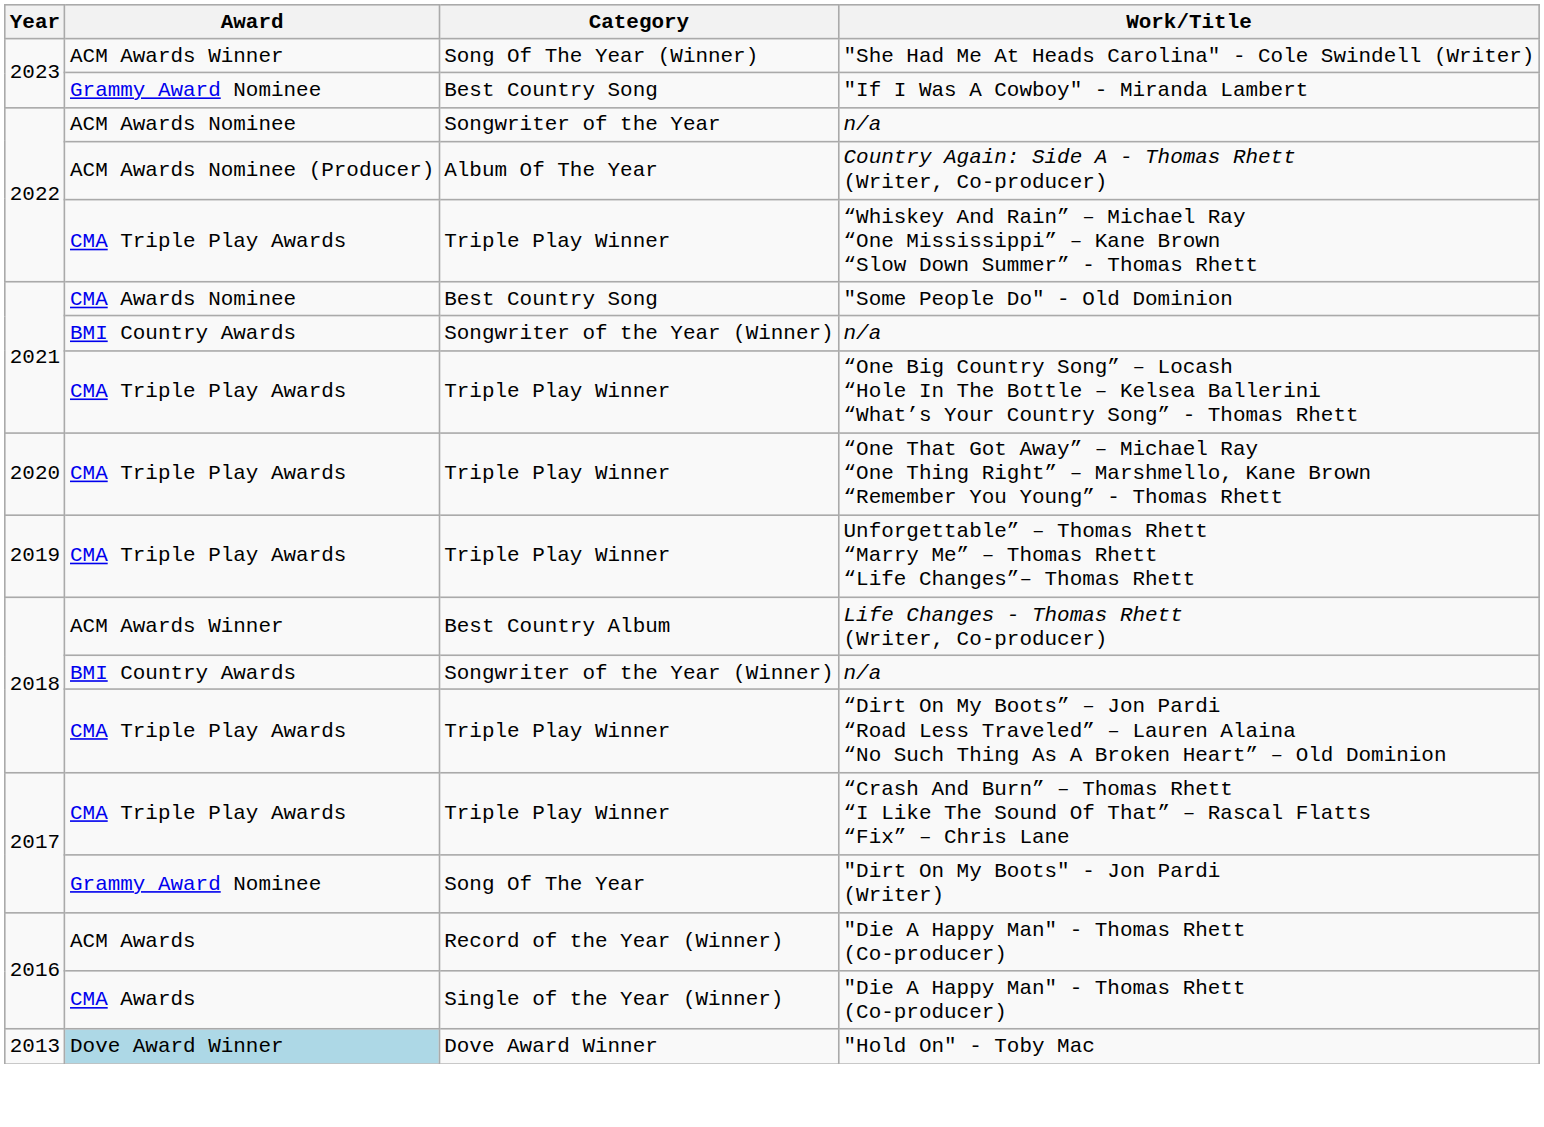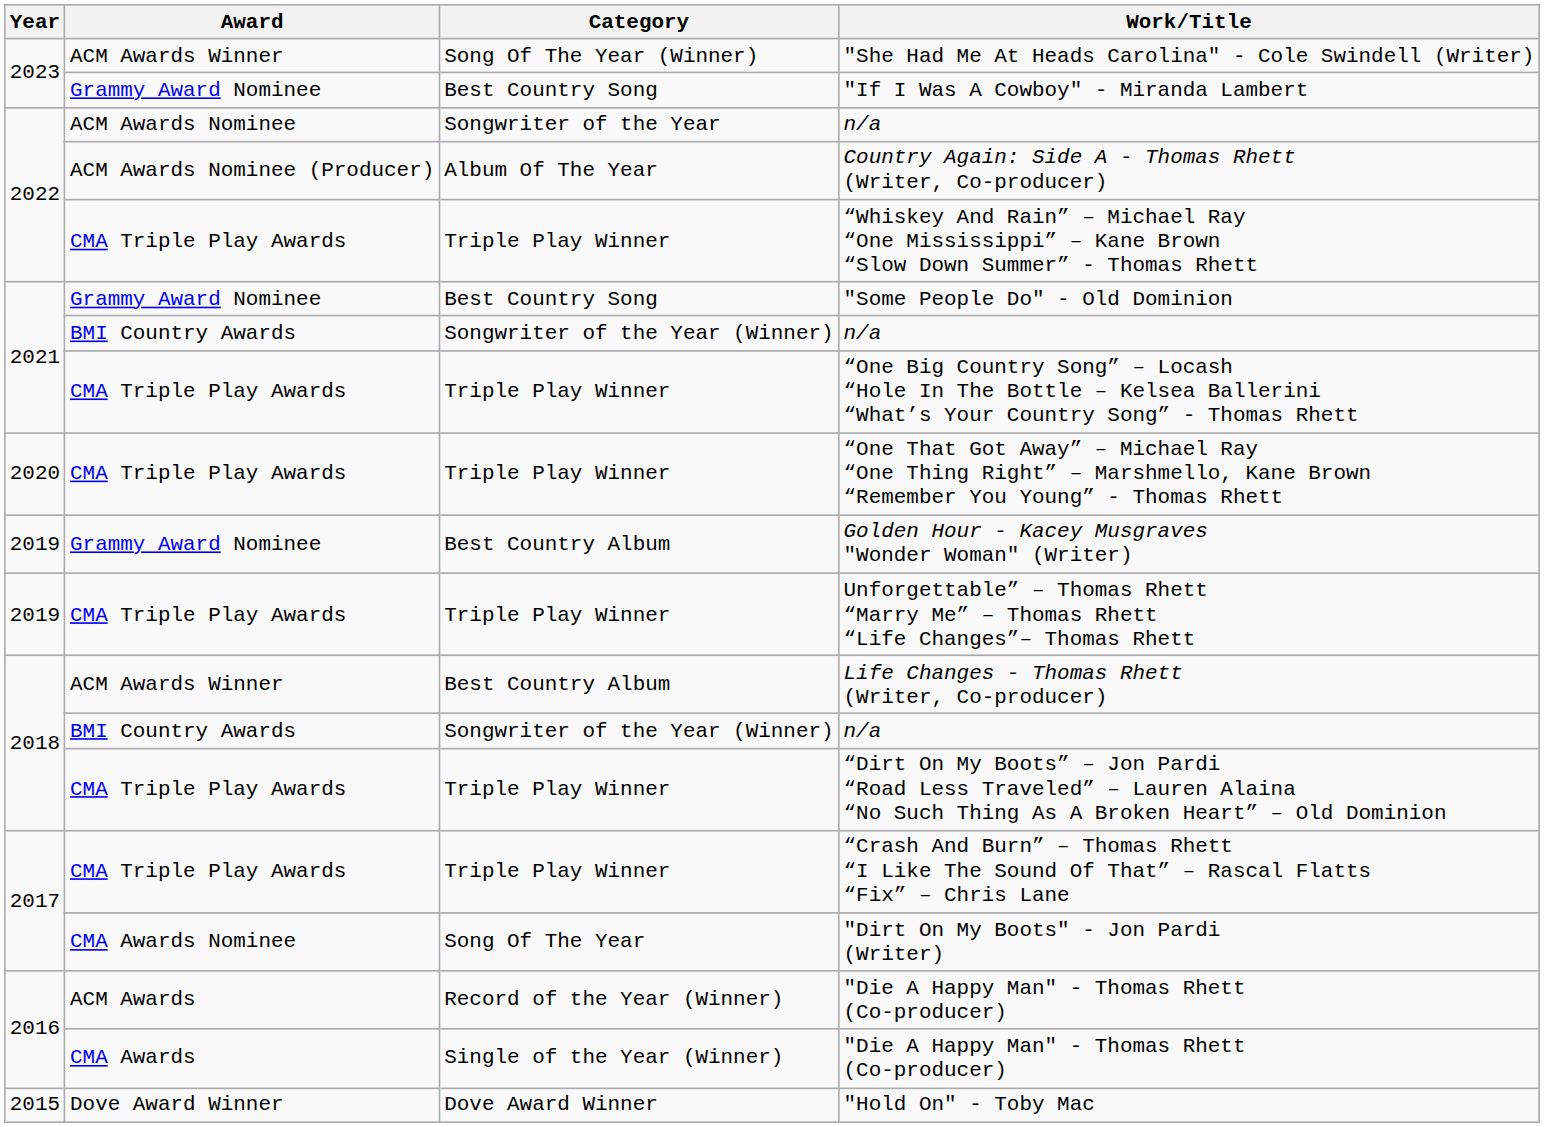 <table class="wikitable">
 <tr>
 <th>Year</th>
 <th>Award</th>
 <th>Category</th>
 <th>Work/Title</th>
 </tr>
 <tr>
 <td rowspan="2">2023</td>
 <td>ACM Awards Winner</td>
 <td>Song Of The Year (Winner)</td>
 <td>"She Had Me At Heads Carolina" - Cole Swindell (Writer)</td>
 </tr>
 <tr>
 <td><a href='#'>Grammy Award</a> Nominee</td>
 <td>Best Country Song</td>
 <td>"If I Was A Cowboy" - Miranda Lambert</td>
 </tr>
 <tr>
 <td rowspan="3">2022</td>
 <td>ACM Awards Nominee</td>
 <td>Songwriter of the Year</td>
 <td><em>n/a</em></td>
 </tr>
 <tr>
 <td>ACM Awards Nominee (Producer)</td>
 <td>Album Of The Year</td>
 <td><em>Country Again: Side A - Thomas Rhett</em><br>(Writer, Co-producer)</td>
 </tr>
 <tr>
 <td><a href='#'>CMA</a> Triple Play Awards</td>
 <td>Triple Play Winner</td>
 <td>“Whiskey And Rain” – Michael Ray<br>“One Mississippi” – Kane Brown<br>“Slow Down Summer” - Thomas Rhett</td>
 </tr>
 <tr>
 <td rowspan="3">2021</td>
-<td><a href='#'>CMA</a> Awards Nominee</td>
+<td><a href='#'>Grammy Award</a> Nominee</td>
 <td>Best Country Song</td>
 <td>"Some People Do" - Old Dominion</td>
 </tr>
 <tr>
 <td><a href='#'>BMI</a> Country Awards</td>
 <td>Songwriter of the Year (Winner)</td>
 <td><em>n/a</em></td>
 </tr>
 <tr>
 <td><a href='#'>CMA</a> Triple Play Awards</td>
 <td>Triple Play Winner</td>
 <td>“One Big Country Song” – Locash<br>“Hole In The Bottle – Kelsea Ballerini<br>“What’s Your Country Song” - Thomas Rhett</td>
 </tr>
 <tr>
 <td>2020</td>
 <td><a href='#'>CMA</a> Triple Play Awards</td>
 <td>Triple Play Winner</td>
 <td>“One That Got Away” – Michael Ray<br>“One Thing Right” – Marshmello, Kane Brown<br>“Remember You Young” - Thomas Rhett</td>
+</tr>
+<tr>
+<td>2019</td>
+<td><a href='#'>Grammy Award</a> Nominee </td>
+<td>Best Country Album</td>
+<td><em>Golden Hour - Kacey Musgraves</em><br>"Wonder Woman" (Writer)</td>
 </tr>
 <tr>
 <td>2019</td>
 <td><a href='#'>CMA</a> Triple Play Awards</td>
 <td>Triple Play Winner</td>
 <td>Unforgettable” – Thomas Rhett<br>“Marry Me” – Thomas Rhett<br>“Life Changes”– Thomas Rhett</td>
 </tr>
 <tr>
 <td rowspan="3">2018</td>
 <td>ACM Awards Winner</td>
 <td>Best Country Album</td>
 <td><em>Life Changes - Thomas Rhett</em><br>(Writer, Co-producer)</td>
 </tr>
 <tr>
 <td><a href='#'>BMI</a> Country Awards </td>
 <td>Songwriter of the Year (Winner)</td>
 <td><em>n/a</em></td>
 </tr>
 <tr>
 <td><a href='#'>CMA</a> Triple Play Awards </td>
 <td>Triple Play Winner</td>
 <td>“Dirt On My Boots” – Jon Pardi<br>“Road Less Traveled” – Lauren Alaina<br>“No Such Thing As A Broken Heart” – Old Dominion</td>
 </tr>
 <tr>
 <td rowspan="2">2017</td>
 <td><a href='#'>CMA</a> Triple Play Awards </td>
 <td>Triple Play Winner</td>
 <td>“Crash And Burn” – Thomas Rhett<br>“I Like The Sound Of That” – Rascal Flatts<br>“Fix” – Chris Lane</td>
 </tr>
 <tr>
-<td><a href='#'>Grammy Award</a> Nominee</td>
+<td><a href='#'>CMA</a> Awards Nominee</td>
 <td>Song Of The Year</td>
 <td>"Dirt On My Boots" - Jon Pardi<br>(Writer)</td>
 </tr>
 <tr>
 <td rowspan="2">2016</td>
 <td>ACM Awards</td>
 <td>Record of the Year (Winner)</td>
 <td>"Die A Happy Man" - Thomas Rhett<br>(Co-producer)</td>
 </tr>
 <tr>
 <td><a href='#'>CMA</a> Awards</td>
 <td>Single of the Year (Winner)</td>
 <td>"Die A Happy Man" - Thomas Rhett<br>(Co-producer)</td>
 </tr>
 <tr>
-<td>2013</td>
-<td style="background: lightblue;">Dove Award Winner</td>
+<td>2015</td>
+<td>Dove Award Winner</td>
 <td>Dove Award Winner</td>
 <td>"Hold On" - Toby Mac</td>
 </tr>
 </table>
